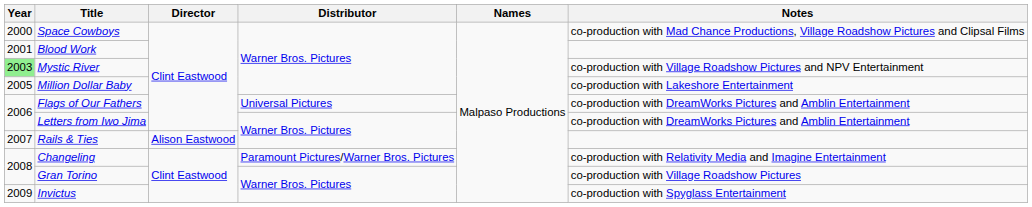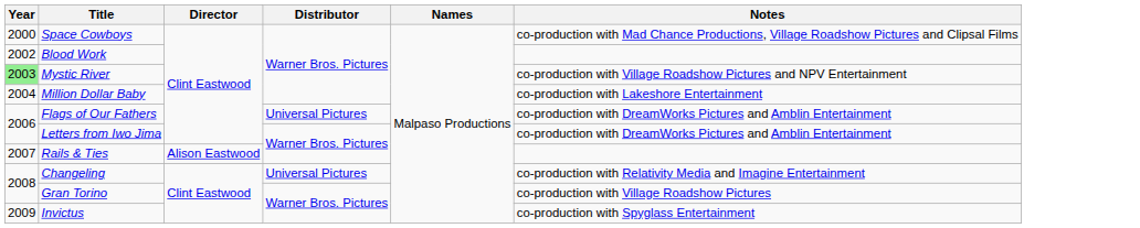 <table class="wikitable sortable">
 <tr>
 <th>Year</th>
 <th>Title</th>
 <th>Director</th>
 <th>Distributor</th>
 <th>Names</th>
 <th>Notes</th>
 </tr>
 <tr>
 <td>2000</td>
 <td><em><a href='#'>Space Cowboys</a></em></td>
 <td rowspan="6"><a href='#'>Clint Eastwood</a></td>
 <td rowspan="4"><a href='#'>Warner Bros. Pictures</a></td>
 <td rowspan="10">Malpaso Productions</td>
 <td>co-production with <a href='#'>Mad Chance Productions</a>, <a href='#'>Village Roadshow Pictures</a> and Clipsal Films</td>
 </tr>
 <tr>
-<td>2001</td>
+<td>2002</td>
 <td><em><a href='#'>Blood Work</a></em></td>
 <td></td>
 </tr>
 <tr>
 <td style="background: lightgreen;">2003</td>
 <td><em><a href='#'>Mystic River</a></em></td>
 <td>co-production with <a href='#'>Village Roadshow Pictures</a> and NPV Entertainment</td>
 </tr>
 <tr>
-<td>2005</td>
+<td>2004</td>
 <td><em><a href='#'>Million Dollar Baby</a></em></td>
 <td>co-production with <a href='#'>Lakeshore Entertainment</a></td>
 </tr>
 <tr>
 <td rowspan="2">2006</td>
 <td><em><a href='#'>Flags of Our Fathers</a></em></td>
 <td><a href='#'>Universal Pictures</a></td>
 <td>co-production with <a href='#'>DreamWorks Pictures</a> and <a href='#'>Amblin Entertainment</a></td>
 </tr>
 <tr>
 <td><em><a href='#'>Letters from Iwo Jima</a></em></td>
 <td rowspan="2"><a href='#'>Warner Bros. Pictures</a></td>
 <td>co-production with <a href='#'>DreamWorks Pictures</a> and <a href='#'>Amblin Entertainment</a></td>
 </tr>
 <tr>
 <td>2007</td>
 <td><em><a href='#'>Rails & Ties</a></em></td>
 <td><a href='#'>Alison Eastwood</a></td>
 <td></td>
 </tr>
 <tr>
 <td rowspan="2">2008</td>
 <td><em><a href='#'>Changeling</a></em></td>
 <td rowspan="3"><a href='#'>Clint Eastwood</a></td>
-<td><a href='#'>Paramount Pictures</a>/<a href='#'>Warner Bros. Pictures</a></td>
+<td><a href='#'>Universal Pictures</a></td>
 <td>co-production with <a href='#'>Relativity Media</a> and <a href='#'>Imagine Entertainment</a></td>
 </tr>
 <tr>
 <td><em><a href='#'>Gran Torino</a></em></td>
 <td rowspan="2"><a href='#'>Warner Bros. Pictures</a></td>
 <td>co-production with <a href='#'>Village Roadshow Pictures</a></td>
 </tr>
 <tr>
 <td>2009</td>
 <td><em><a href='#'>Invictus</a></em></td>
 <td>co-production with <a href='#'>Spyglass Entertainment</a></td>
 </tr>
 </table>
